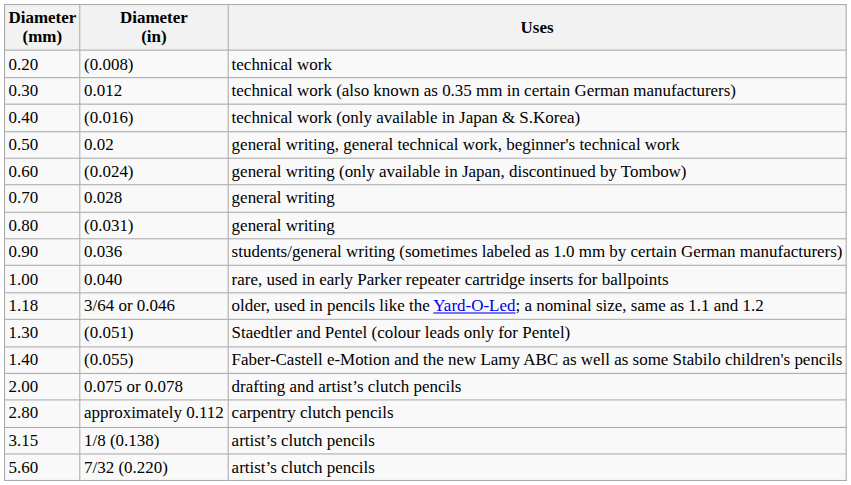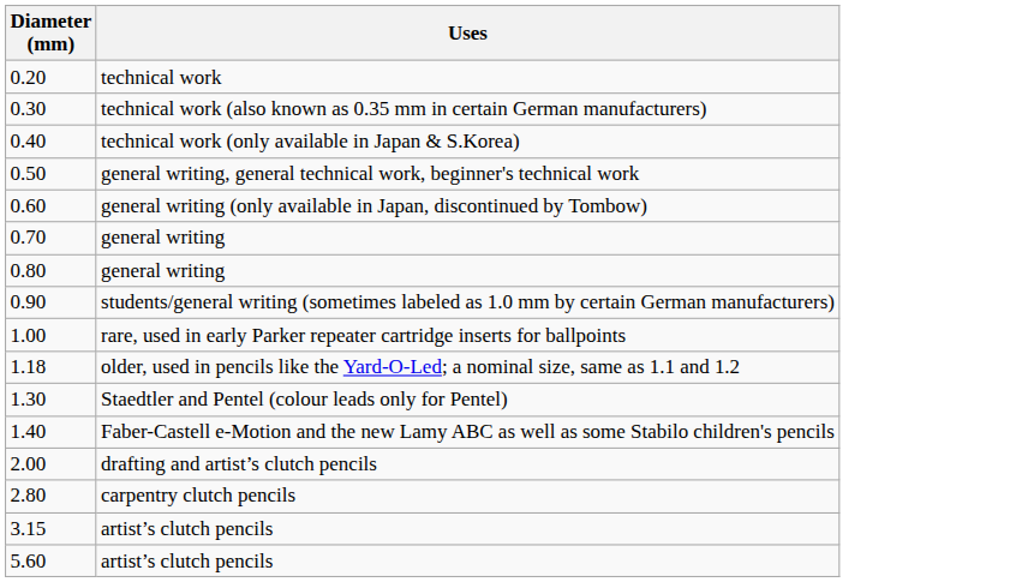 <table class="wikitable">
 <tr>
 <th>Diameter<br> (mm)</th>
-<th>Diameter<br> (in)</th>
 <th>Uses</th>
 </tr>
 <tr>
 <td>0.20</td>
-<td>(0.008)</td>
 <td>technical work</td>
 </tr>
 <tr>
 <td>0.30</td>
-<td>0.012</td>
 <td>technical work (also known as 0.35 mm in certain German manufacturers)</td>
 </tr>
 <tr>
 <td>0.40</td>
-<td>(0.016)</td>
 <td>technical work (only available in Japan & S.Korea)</td>
 </tr>
 <tr>
 <td>0.50</td>
-<td>0.02</td>
 <td>general writing, general technical work, beginner's technical work</td>
 </tr>
 <tr>
 <td>0.60</td>
-<td>(0.024)</td>
 <td>general writing (only available in Japan, discontinued by Tombow)</td>
 </tr>
 <tr>
 <td>0.70</td>
-<td>0.028</td>
 <td>general writing</td>
 </tr>
 <tr>
 <td>0.80</td>
-<td>(0.031)</td>
 <td>general writing</td>
 </tr>
 <tr>
 <td>0.90</td>
-<td>0.036</td>
 <td>students/general writing (sometimes labeled as 1.0 mm by certain German manufacturers)</td>
 </tr>
 <tr>
 <td>1.00</td>
-<td>0.040</td>
 <td>rare, used in early Parker repeater cartridge inserts for ballpoints</td>
 </tr>
 <tr>
 <td>1.18</td>
-<td>3/64 or 0.046</td>
 <td>older, used in pencils like the <a href='#'>Yard-O-Led</a>; a nominal size, same as 1.1 and 1.2</td>
 </tr>
 <tr>
 <td>1.30</td>
-<td>(0.051)</td>
 <td>Staedtler and Pentel (colour leads only for Pentel)</td>
 </tr>
 <tr>
 <td>1.40</td>
-<td>(0.055)</td>
 <td>Faber-Castell e-Motion and the new Lamy ABC as well as some Stabilo children's pencils</td>
 </tr>
 <tr>
 <td>2.00</td>
-<td>0.075 or 0.078</td>
 <td>drafting and artist’s clutch pencils</td>
 </tr>
 <tr>
 <td>2.80</td>
-<td>approximately 0.112</td>
 <td>carpentry clutch pencils</td>
 </tr>
 <tr>
 <td>3.15</td>
-<td>1/8 (0.138)</td>
 <td>artist’s clutch pencils</td>
 </tr>
 <tr>
 <td>5.60</td>
-<td>7/32 (0.220)</td>
 <td>artist’s clutch pencils</td>
 </tr>
 </table>
